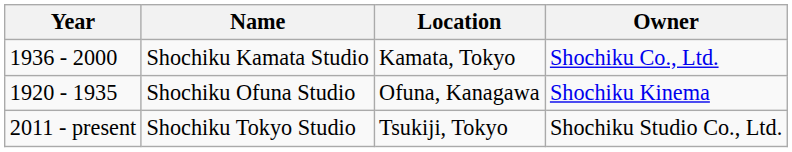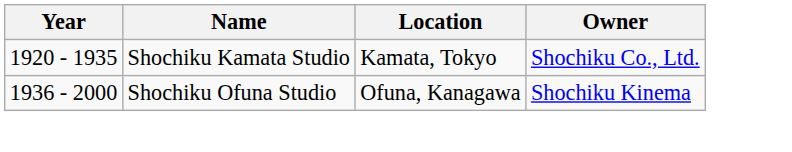 <table class="wikitable">
 <tr>
 <th>Year</th>
 <th>Name</th>
 <th>Location</th>
 <th>Owner</th>
 </tr>
 <tr>
-<td>1936 - 2000</td>
+<td>1920 - 1935</td>
 <td>Shochiku Kamata Studio</td>
 <td>Kamata, Tokyo</td>
 <td><a href='#'>Shochiku Co., Ltd.</a></td>
 </tr>
 <tr>
-<td>1920 - 1935</td>
+<td>1936 - 2000</td>
 <td>Shochiku Ofuna Studio</td>
 <td>Ofuna, Kanagawa</td>
 <td><a href='#'>Shochiku Kinema</a></td>
 </tr>
-<tr>
-<td>2011 - present</td>
-<td>Shochiku Tokyo Studio</td>
-<td>Tsukiji, Tokyo</td>
-<td>Shochiku Studio Co., Ltd.</td>
-</tr>
 </table>
